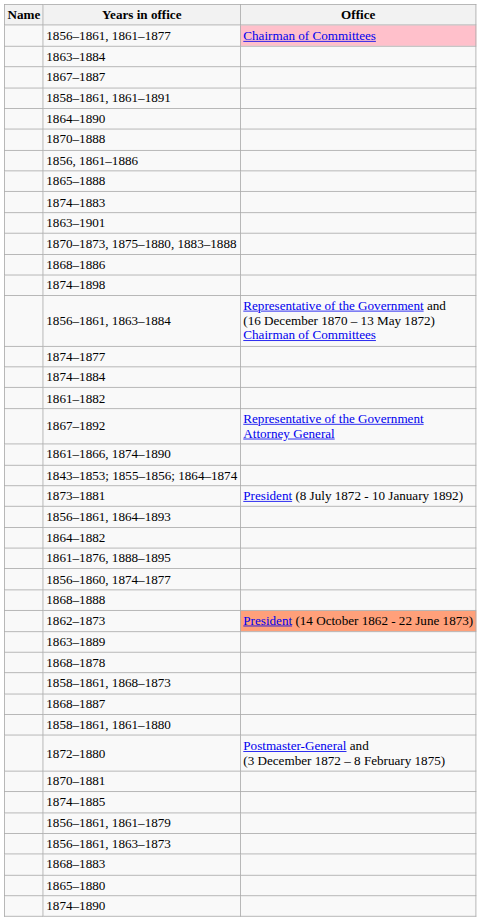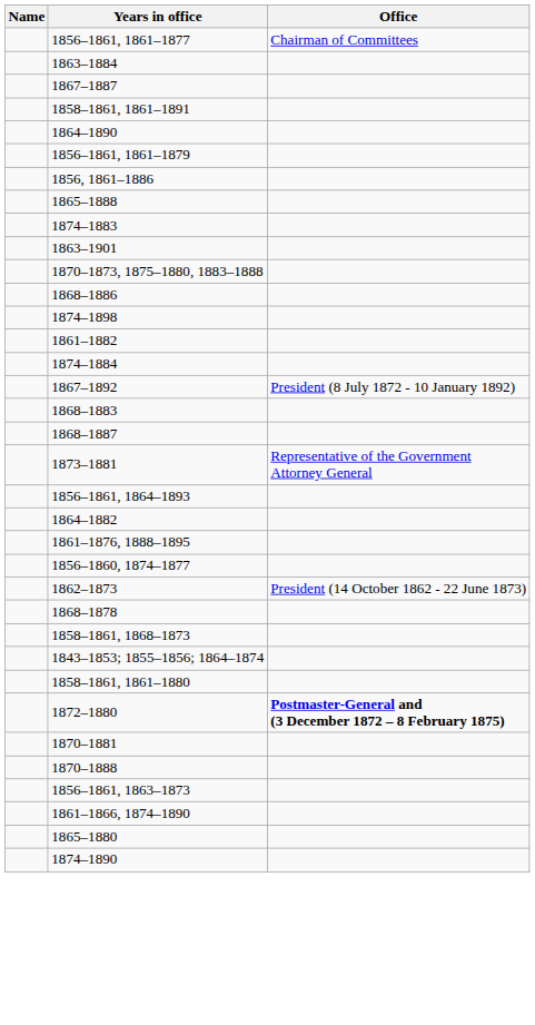 <table class="wikitable sortable">
 <tr>
 <th>Name</th>
 <th>Years in office</th>
 <th>Office</th>
 </tr>
 <tr>
 <td></td>
 <td>1856–1861, 1861–1877</td>
-<td style="background: pink;"><a href='#'>Chairman of Committees</a> </td>
+<td><a href='#'>Chairman of Committees</a> </td>
 </tr>
 <tr>
 <td></td>
 <td>1863–1884</td>
 <td></td>
 </tr>
 <tr>
 <td></td>
 <td>1867–1887</td>
 <td></td>
 </tr>
 <tr>
 <td></td>
 <td>1858–1861, 1861–1891</td>
 <td></td>
 </tr>
 <tr>
 <td></td>
 <td>1864–1890</td>
 <td></td>
 </tr>
 <tr>
 <td></td>
-<td>1870–1888</td>
+<td>1856–1861, 1861–1879</td>
 <td></td>
 </tr>
 <tr>
 <td></td>
 <td>1856, 1861–1886</td>
 <td></td>
 </tr>
 <tr>
 <td></td>
 <td>1865–1888</td>
 <td></td>
 </tr>
 <tr>
 <td></td>
 <td>1874–1883</td>
 <td></td>
 </tr>
 <tr>
 <td></td>
 <td>1863–1901</td>
 <td></td>
 </tr>
 <tr>
 <td></td>
 <td>1870–1873, 1875–1880, 1883–1888</td>
 <td></td>
 </tr>
 <tr>
 <td></td>
 <td>1868–1886</td>
 <td></td>
 </tr>
 <tr>
 <td></td>
 <td>1874–1898</td>
 <td></td>
 </tr>
 <tr>
 <td></td>
-<td>1856–1861, 1863–1884</td>
-<td><a href='#'>Representative of the Government</a> and <br>(16 December 1870 – 13 May 1872)<br><a href='#'>Chairman of Committees</a> </td>
-</tr>
-<tr>
-<td></td>
-<td>1874–1877</td>
+<td>1861–1882</td>
 <td></td>
 </tr>
 <tr>
 <td></td>
 <td>1874–1884</td>
 <td></td>
 </tr>
 <tr>
 <td></td>
-<td>1861–1882</td>
+<td>1867–1892</td>
+<td><a href='#'>President</a> (8 July 1872 - 10 January 1892)</td>
+</tr>
+<tr>
+<td></td>
+<td>1868–1883</td>
 <td></td>
 </tr>
 <tr>
 <td></td>
-<td>1867–1892</td>
-<td><a href='#'>Representative of the Government</a> <br><a href='#'>Attorney General</a> </td>
-</tr>
-<tr>
-<td></td>
-<td>1861–1866, 1874–1890</td>
-<td></td>
-</tr>
-<tr>
-<td></td>
-<td>1843–1853; 1855–1856; 1864–1874</td>
+<td>1868–1887</td>
 <td></td>
 </tr>
 <tr>
 <td></td>
 <td>1873–1881</td>
-<td><a href='#'>President</a> (8 July 1872 - 10 January 1892)</td>
+<td><a href='#'>Representative of the Government</a> <br><a href='#'>Attorney General</a> </td>
 </tr>
 <tr>
 <td></td>
 <td>1856–1861, 1864–1893</td>
 <td></td>
 </tr>
 <tr>
 <td></td>
 <td>1864–1882</td>
 <td></td>
 </tr>
 <tr>
 <td></td>
 <td>1861–1876, 1888–1895</td>
 <td></td>
 </tr>
 <tr>
 <td></td>
 <td>1856–1860, 1874–1877</td>
 <td></td>
 </tr>
 <tr>
 <td></td>
-<td>1868–1888</td>
-<td></td>
-</tr>
-<tr>
-<td></td>
 <td>1862–1873</td>
-<td style="background: lightsalmon;"><a href='#'>President</a> (14 October 1862 - 22 June 1873)</td>
-</tr>
-<tr>
-<td></td>
-<td>1863–1889</td>
-<td></td>
+<td><a href='#'>President</a> (14 October 1862 - 22 June 1873)</td>
 </tr>
 <tr>
 <td></td>
 <td>1868–1878</td>
 <td></td>
 </tr>
 <tr>
 <td></td>
 <td>1858–1861, 1868–1873</td>
 <td></td>
 </tr>
 <tr>
 <td></td>
-<td>1868–1887</td>
+<td>1843–1853; 1855–1856; 1864–1874</td>
 <td></td>
 </tr>
 <tr>
 <td></td>
 <td>1858–1861, 1861–1880</td>
 <td></td>
 </tr>
 <tr>
 <td></td>
 <td>1872–1880</td>
-<td><a href='#'>Postmaster-General</a> and <br>(3 December 1872 – 8 February 1875)</td>
+<td><strong><a href='#'>Postmaster-General</a> and <br>(3 December 1872 – 8 February 1875)</strong></td>
 </tr>
 <tr>
 <td></td>
 <td>1870–1881</td>
 <td></td>
 </tr>
 <tr>
 <td></td>
-<td>1874–1885</td>
-<td></td>
-</tr>
-<tr>
-<td></td>
-<td>1856–1861, 1861–1879</td>
+<td>1870–1888</td>
 <td></td>
 </tr>
 <tr>
 <td></td>
 <td>1856–1861, 1863–1873</td>
 <td></td>
 </tr>
 <tr>
 <td></td>
-<td>1868–1883</td>
+<td>1861–1866, 1874–1890</td>
 <td></td>
 </tr>
 <tr>
 <td></td>
 <td>1865–1880</td>
 <td></td>
 </tr>
 <tr>
 <td></td>
 <td>1874–1890</td>
 <td></td>
 </tr>
 </table>
